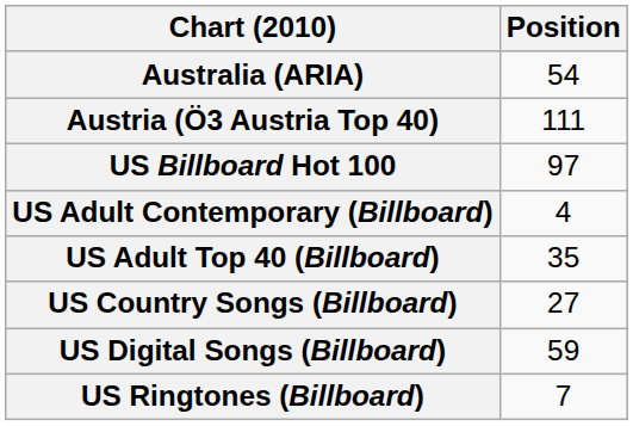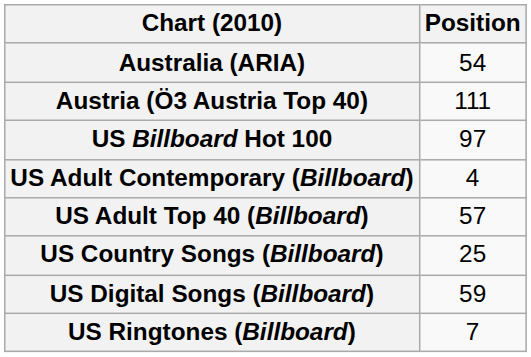 <table class="wikitable sortable plainrowheaders" style="text-align:center">
 <tr>
 <th scope="col">Chart (2010)</th>
 <th scope="col">Position</th>
 </tr>
 <tr>
 <th scope="row">Australia (ARIA)</th>
 <td>54</td>
 </tr>
 <tr>
 <th scope="row">Austria (Ö3 Austria Top 40)</th>
 <td>111</td>
 </tr>
 <tr>
 <th scope="row">US <em>Billboard</em> Hot 100</th>
 <td>97</td>
 </tr>
 <tr>
 <th scope="row">US Adult Contemporary (<em>Billboard</em>)</th>
 <td>4</td>
 </tr>
 <tr>
 <th scope="row">US Adult Top 40 (<em>Billboard</em>)</th>
-<td>35</td>
+<td>57</td>
 </tr>
 <tr>
 <th scope="row">US Country Songs (<em>Billboard</em>)</th>
-<td>27</td>
+<td>25</td>
 </tr>
 <tr>
 <th scope="row">US Digital Songs (<em>Billboard</em>)</th>
 <td>59</td>
 </tr>
 <tr>
 <th scope="row">US Ringtones (<em>Billboard</em>)</th>
 <td>7</td>
 </tr>
 </table>
